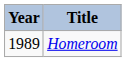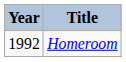 <table class="wikitable" style="font-size:95%;">
 <tr>
 <th style="background:#B0C4DE;">Year</th>
 <th style="background:#B0C4DE;">Title</th>
 </tr>
 <tr>
-<td>1989</td>
+<td>1992</td>
 <td><em><a href='#'>Homeroom</a></em></td>
 </tr>
 </table>
